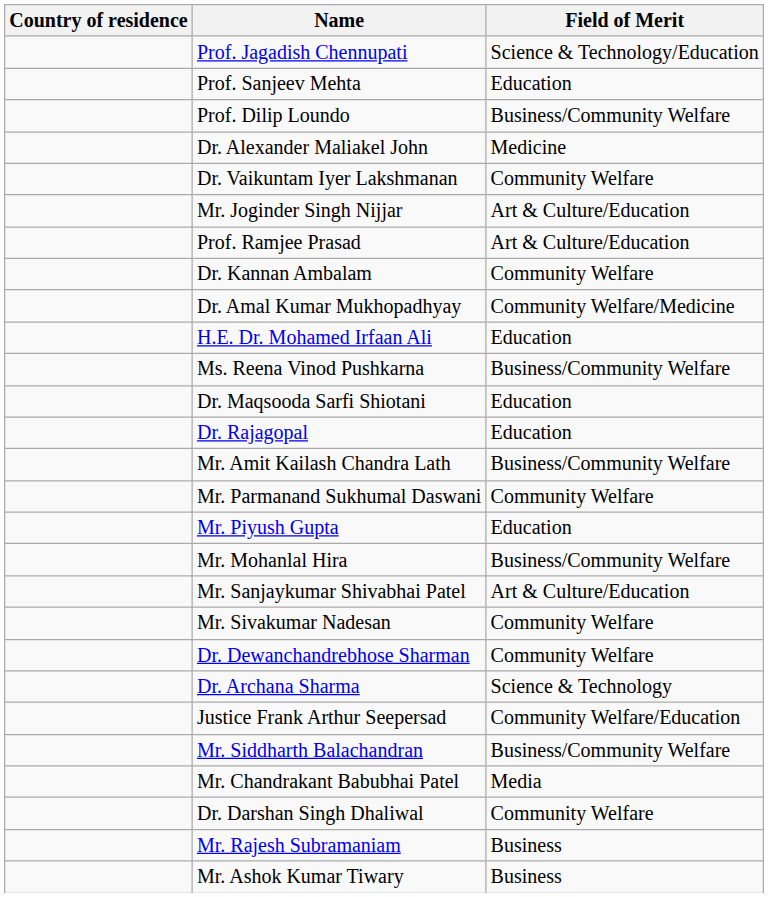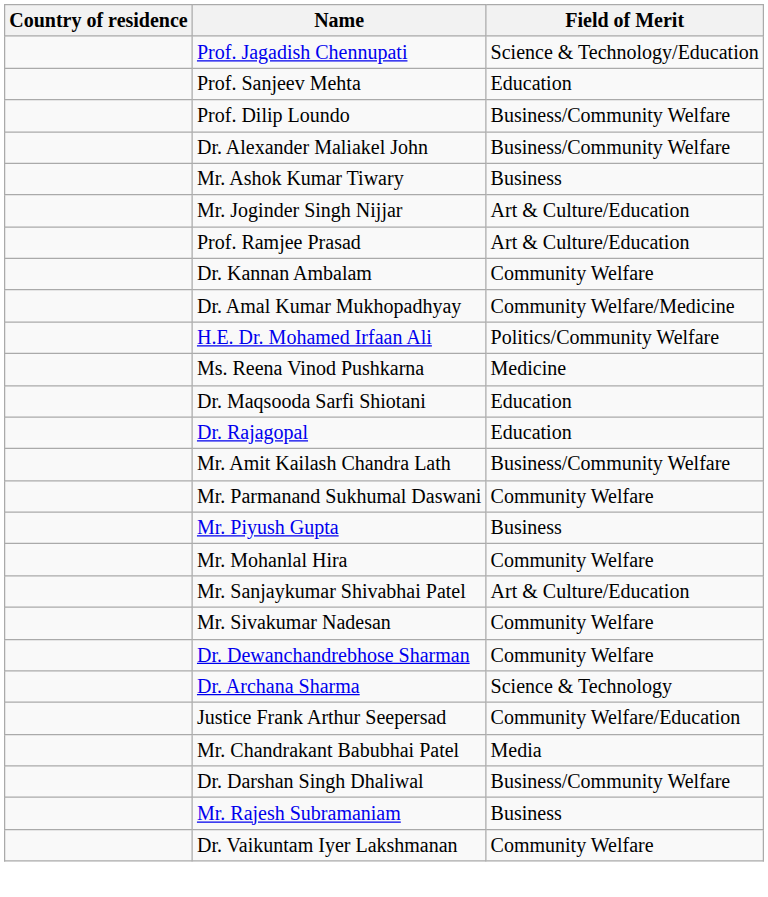 <table class="wikitable sortable">
 <tr>
 <th>Country of residence</th>
 <th>Name</th>
 <th>Field of Merit</th>
 </tr>
 <tr>
 <td></td>
 <td><a href='#'>Prof. Jagadish Chennupati</a></td>
 <td>Science & Technology/Education</td>
 </tr>
 <tr>
 <td></td>
 <td>Prof. Sanjeev Mehta</td>
 <td>Education</td>
 </tr>
 <tr>
 <td></td>
 <td>Prof. Dilip Loundo</td>
 <td>Business/Community Welfare</td>
 </tr>
 <tr>
 <td></td>
 <td>Dr. Alexander Maliakel John</td>
-<td>Medicine</td>
+<td>Business/Community Welfare</td>
 </tr>
 <tr>
 <td></td>
-<td>Dr. Vaikuntam Iyer Lakshmanan</td>
-<td>Community Welfare</td>
+<td>Mr. Ashok Kumar Tiwary</td>
+<td>Business</td>
 </tr>
 <tr>
 <td></td>
 <td>Mr. Joginder Singh Nijjar</td>
 <td>Art & Culture/Education</td>
 </tr>
 <tr>
 <td></td>
 <td>Prof. Ramjee Prasad</td>
 <td>Art & Culture/Education</td>
 </tr>
 <tr>
 <td></td>
 <td>Dr. Kannan Ambalam</td>
 <td>Community Welfare</td>
 </tr>
 <tr>
 <td></td>
 <td>Dr. Amal Kumar Mukhopadhyay</td>
 <td>Community Welfare/Medicine</td>
 </tr>
 <tr>
 <td></td>
 <td><a href='#'>H.E. Dr. Mohamed Irfaan Ali</a></td>
-<td>Education</td>
+<td>Politics/Community Welfare</td>
 </tr>
 <tr>
 <td></td>
 <td>Ms. Reena Vinod Pushkarna</td>
-<td>Business/Community Welfare</td>
+<td>Medicine</td>
 </tr>
 <tr>
 <td></td>
 <td>Dr. Maqsooda Sarfi Shiotani</td>
 <td>Education</td>
 </tr>
 <tr>
 <td></td>
 <td><a href='#'> Dr. Rajagopal</a></td>
 <td>Education</td>
 </tr>
 <tr>
 <td></td>
 <td>Mr. Amit Kailash Chandra Lath</td>
 <td>Business/Community Welfare</td>
 </tr>
 <tr>
 <td></td>
 <td>Mr. Parmanand Sukhumal Daswani</td>
 <td>Community Welfare</td>
 </tr>
 <tr>
 <td></td>
 <td><a href='#'>Mr. Piyush Gupta</a></td>
-<td>Education</td>
+<td>Business</td>
 </tr>
 <tr>
 <td></td>
 <td>Mr. Mohanlal Hira</td>
-<td>Business/Community Welfare</td>
+<td>Community Welfare</td>
 </tr>
 <tr>
 <td></td>
 <td>Mr. Sanjaykumar Shivabhai Patel</td>
 <td>Art & Culture/Education</td>
 </tr>
 <tr>
 <td></td>
 <td>Mr. Sivakumar Nadesan</td>
 <td>Community Welfare</td>
 </tr>
 <tr>
 <td></td>
 <td><a href='#'>Dr. Dewanchandrebhose Sharman</a></td>
 <td>Community Welfare</td>
 </tr>
 <tr>
 <td></td>
 <td><a href='#'>Dr. Archana Sharma</a></td>
 <td>Science & Technology</td>
 </tr>
 <tr>
 <td></td>
 <td>Justice Frank Arthur Seepersad</td>
 <td>Community Welfare/Education</td>
 </tr>
 <tr>
 <td></td>
-<td><a href='#'>Mr. Siddharth Balachandran</a></td>
-<td>Business/Community Welfare</td>
-</tr>
-<tr>
-<td></td>
 <td>Mr. Chandrakant Babubhai Patel</td>
 <td>Media</td>
 </tr>
 <tr>
 <td></td>
 <td>Dr. Darshan Singh Dhaliwal</td>
-<td>Community Welfare</td>
+<td>Business/Community Welfare</td>
 </tr>
 <tr>
 <td></td>
 <td><a href='#'>Mr. Rajesh Subramaniam</a></td>
 <td>Business</td>
 </tr>
 <tr>
 <td></td>
-<td>Mr. Ashok Kumar Tiwary</td>
-<td>Business</td>
+<td>Dr. Vaikuntam Iyer Lakshmanan</td>
+<td>Community Welfare</td>
 </tr>
 </table>
